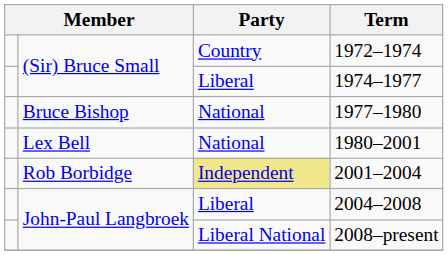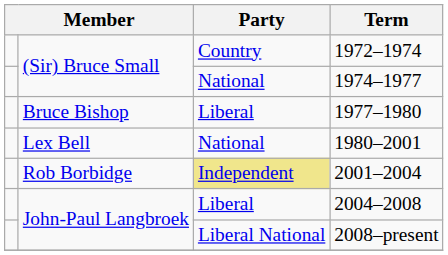 <table class="wikitable">
 <tr>
 <th colspan="2">Member</th>
 <th>Party</th>
 <th>Term</th>
 </tr>
 <tr>
 <td> </td>
 <td rowspan="2"><a href='#'>(Sir) Bruce Small</a></td>
 <td><a href='#'>Country</a></td>
 <td>1972–1974</td>
 </tr>
 <tr>
 <td> </td>
-<td><a href='#'>Liberal</a></td>
+<td><a href='#'>National</a></td>
 <td>1974–1977</td>
 </tr>
 <tr>
 <td> </td>
 <td><a href='#'>Bruce Bishop</a></td>
-<td><a href='#'>National</a></td>
+<td><a href='#'>Liberal</a></td>
 <td>1977–1980</td>
 </tr>
 <tr>
 <td> </td>
 <td><a href='#'>Lex Bell</a></td>
 <td><a href='#'>National</a></td>
 <td>1980–2001</td>
 </tr>
 <tr>
 <td> </td>
 <td><a href='#'>Rob Borbidge</a></td>
 <td style="background: khaki;"><a href='#'>Independent</a></td>
 <td>2001–2004</td>
 </tr>
 <tr>
 <td> </td>
 <td rowspan="2"><a href='#'>John-Paul Langbroek</a></td>
 <td><a href='#'>Liberal</a></td>
 <td>2004–2008</td>
 </tr>
 <tr>
 <td> </td>
 <td><a href='#'>Liberal National</a></td>
 <td>2008–present</td>
 </tr>
 <tr>
 </tr>
 </table>
